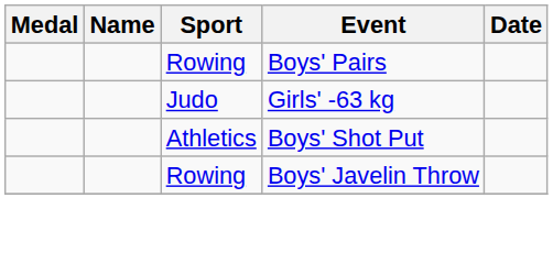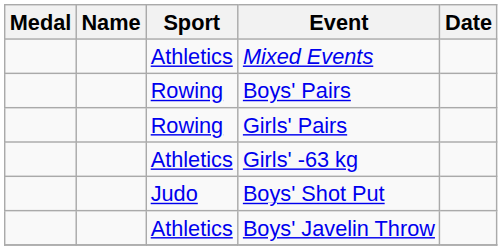 <table class="wikitable sortable" style="font-size: 95%;">
 <tr>
 <th>Medal</th>
 <th>Name</th>
 <th>Sport</th>
 <th>Event</th>
 <th>Date</th>
 </tr>
 <tr>
 <td></td>
+<td></td>
+<td><a href='#'>Athletics</a></td>
+<td><a href='#'><em>Mixed Events</em></a></td>
+<td></td>
+</tr>
+<tr>
+<td></td>
 <td> <br> </td>
 <td><a href='#'>Rowing</a></td>
 <td><a href='#'>Boys' Pairs</a></td>
 <td></td>
 </tr>
 <tr>
 <td></td>
+<td> <br> </td>
+<td><a href='#'>Rowing</a></td>
+<td><a href='#'>Girls' Pairs</a></td>
 <td></td>
-<td><a href='#'>Judo</a></td>
+</tr>
+<tr>
+<td></td>
+<td></td>
+<td><a href='#'>Athletics</a></td>
 <td><a href='#'>Girls' -63 kg</a></td>
 <td></td>
 </tr>
 <tr>
 <td></td>
 <td></td>
-<td><a href='#'>Athletics</a></td>
+<td><a href='#'>Judo</a></td>
 <td><a href='#'>Boys' Shot Put</a></td>
 <td></td>
 </tr>
 <tr>
 <td></td>
 <td></td>
-<td><a href='#'>Rowing</a></td>
+<td><a href='#'>Athletics</a></td>
 <td><a href='#'>Boys' Javelin Throw</a></td>
 <td></td>
 </tr>
 <tr>
 </tr>
 </table>
